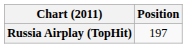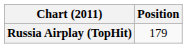 <table class="wikitable plainrowheaders" style="text-align:center;">
 <tr>
 <th scope="col">Chart (2011)</th>
 <th scope="col">Position</th>
 </tr>
 <tr>
 <th scope="row">Russia Airplay (TopHit)</th>
-<td>197</td>
+<td>179</td>
 </tr>
 </table>
